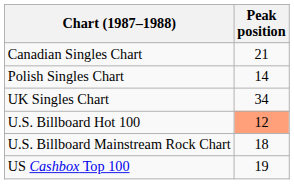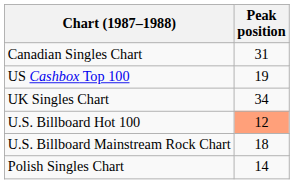 <table class="wikitable sortable">
 <tr>
 <th>Chart (1987–1988)</th>
 <th>Peak<br>position</th>
 </tr>
 <tr>
 <td align="left">Canadian Singles Chart</td>
-<td style="text-align:center;">21</td>
+<td style="text-align:center;">31</td>
 </tr>
 <tr>
-<td align="left">Polish Singles Chart</td>
-<td style="text-align:center;">14</td>
+<td align="left">US <a href='#'><em>Cashbox</em> Top 100</a></td>
+<td style="text-align:center;">19</td>
 </tr>
 <tr>
 <td align="left">UK Singles Chart</td>
 <td style="text-align:center;">34</td>
 </tr>
 <tr>
 <td align="left">U.S. Billboard Hot 100</td>
 <td style="background: lightsalmon; text-align:center;">12</td>
 </tr>
 <tr>
 <td align="left">U.S. Billboard Mainstream Rock Chart</td>
 <td style="text-align:center;">18</td>
 </tr>
 <tr>
-<td align="left">US <a href='#'><em>Cashbox</em> Top 100</a></td>
-<td style="text-align:center;">19</td>
+<td align="left">Polish Singles Chart</td>
+<td style="text-align:center;">14</td>
 </tr>
 </table>
